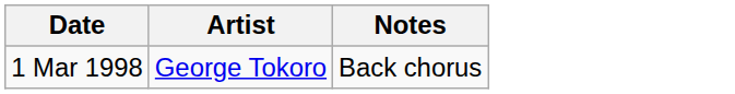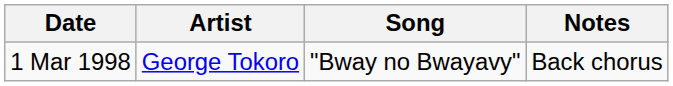 <table class="wikitable">
 <tr>
 <th>Date</th>
 <th>Artist</th>
+<th>Song</th>
 <th>Notes</th>
 </tr>
 <tr>
 <td>1 Mar 1998</td>
 <td><a href='#'>George Tokoro</a></td>
+<td>"Bway no Bwayavy"</td>
 <td>Back chorus</td>
 </tr>
 </table>
